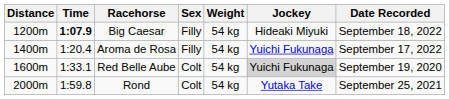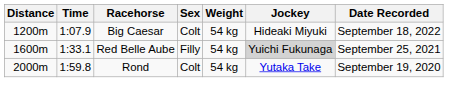 <table class="wikitable" style="text-align: center;">
 <tr>
 <th>Distance</th>
 <th>Time</th>
 <th>Racehorse</th>
 <th>Sex</th>
 <th>Weight</th>
 <th>Jockey</th>
 <th>Date Recorded</th>
 </tr>
 <tr>
 <td>1200m</td>
-<td><strong>1:07.9</strong></td>
+<td>1:07.9</td>
 <td>Big Caesar</td>
-<td>Filly</td>
+<td>Colt</td>
 <td>54 kg</td>
 <td>Hideaki Miyuki</td>
 <td>September 18, 2022</td>
 </tr>
 <tr>
-<td>1400m</td>
-<td>1:20.4</td>
-<td>Aroma de Rosa</td>
-<td>Filly</td>
-<td>54 kg</td>
-<td><a href='#'>Yuichi Fukunaga</a></td>
-<td>September 17, 2022</td>
-</tr>
-<tr>
 <td>1600m</td>
 <td>1:33.1</td>
 <td>Red Belle Aube</td>
-<td>Colt</td>
+<td>Filly</td>
 <td>54 kg</td>
 <td style="background: lightgrey;">Yuichi Fukunaga</td>
-<td>September 19, 2020</td>
+<td>September 25, 2021</td>
 </tr>
 <tr>
 <td>2000m</td>
 <td>1:59.8</td>
 <td>Rond</td>
 <td>Colt</td>
 <td>54 kg</td>
 <td><a href='#'>Yutaka Take</a></td>
-<td>September 25, 2021</td>
+<td>September 19, 2020</td>
 </tr>
 </table>
